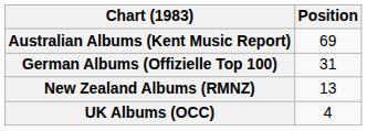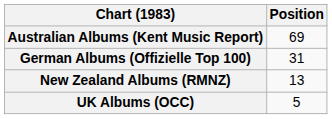 <table class="wikitable plainrowheaders sortable" style="text-align:center;">
 <tr>
 <th>Chart (1983)</th>
 <th>Position</th>
 </tr>
 <tr>
 <th scope="row">Australian Albums (Kent Music Report)</th>
 <td>69</td>
 </tr>
 <tr>
 <th scope="row">German Albums (Offizielle Top 100)</th>
 <td>31</td>
 </tr>
 <tr>
 <th scope="row">New Zealand Albums (RMNZ)</th>
 <td>13</td>
 </tr>
 <tr>
 <th scope="row">UK Albums (OCC)</th>
-<td>4</td>
+<td>5</td>
 </tr>
 </table>
